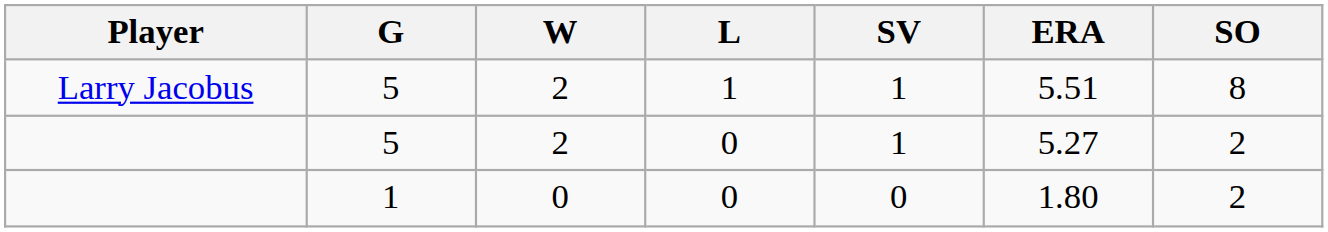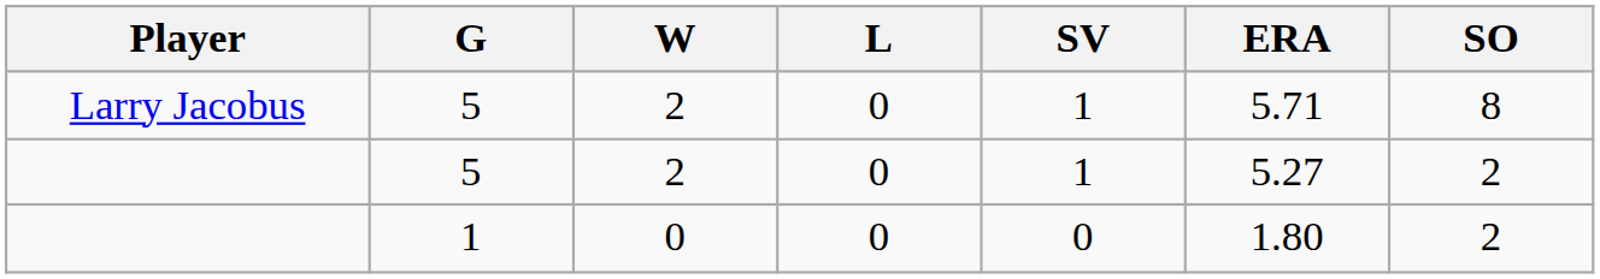 <table class="wikitable sortable">
 <tr>
 <th bgcolor="#DDDDFF" width="16%">Player</th>
 <th bgcolor="#DDDDFF" width="9%">G</th>
 <th bgcolor="#DDDDFF" width="9%">W</th>
 <th bgcolor="#DDDDFF" width="9%">L</th>
 <th bgcolor="#DDDDFF" width="9%">SV</th>
 <th bgcolor="#DDDDFF" width="9%">ERA</th>
 <th bgcolor="#DDDDFF" width="9%">SO</th>
 </tr>
 <tr align="center">
 <td><a href='#'>Larry Jacobus</a></td>
 <td>5</td>
 <td>2</td>
+<td>0</td>
 <td>1</td>
-<td>1</td>
-<td>5.51</td>
+<td>5.71</td>
 <td>8</td>
 </tr>
 <tr align=center>
 <td></td>
 <td>5</td>
 <td>2</td>
 <td>0</td>
 <td>1</td>
 <td>5.27</td>
 <td>2</td>
 </tr>
 <tr align="center">
 <td></td>
 <td>1</td>
 <td>0</td>
 <td>0</td>
 <td>0</td>
 <td>1.80</td>
 <td>2</td>
 </tr>
 </table>
